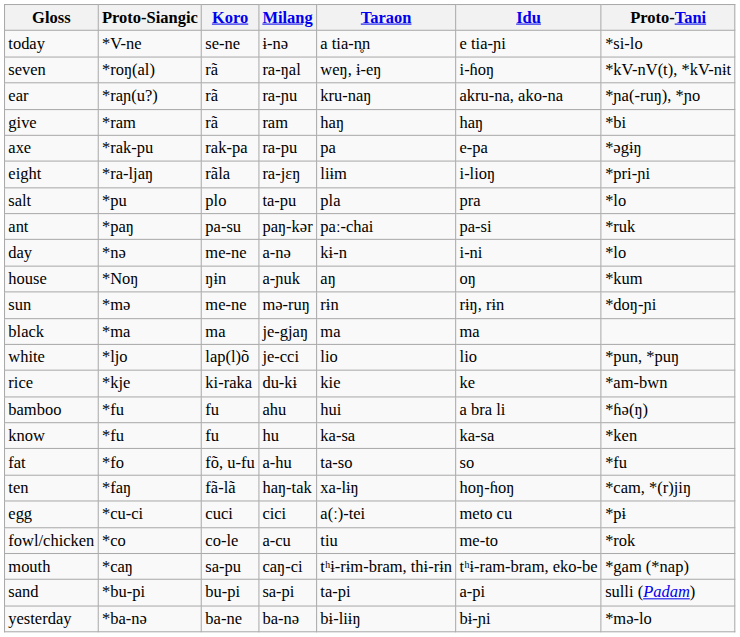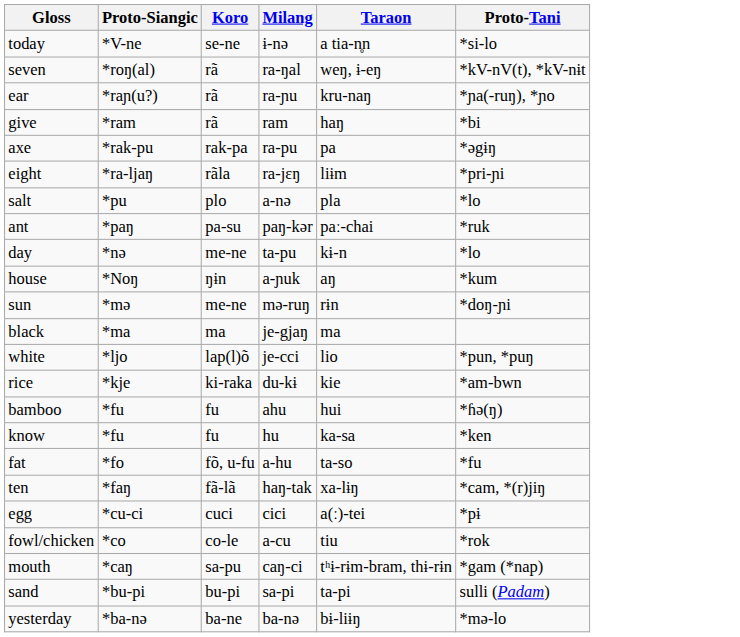 <table class="wikitable sortable">
 <tr>
 <th>Gloss</th>
 <th>Proto-Siangic</th>
 <th><a href='#'>Koro</a></th>
 <th><a href='#'>Milang</a></th>
 <th><a href='#'>Taraon</a></th>
-<th><a href='#'>Idu</a></th>
 <th>Proto-<a href='#'>Tani</a></th>
 </tr>
 <tr>
 <td>today</td>
 <td>*V-ne</td>
 <td>se-ne</td>
 <td>ɨ-nə</td>
 <td>a tia-n̥n</td>
-<td>e tia-ɲi</td>
 <td>*si-lo</td>
 </tr>
 <tr>
 <td>seven</td>
 <td>*roŋ(al)</td>
 <td>rã</td>
 <td>ra-ŋal</td>
 <td>weŋ, ɨ-eŋ</td>
-<td>i-ɦoŋ</td>
 <td>*kV-nV(t), *kV-nɨt</td>
 </tr>
 <tr>
 <td>ear</td>
 <td>*raɲ(u?)</td>
 <td>rã</td>
 <td>ra-ɲu</td>
 <td>kru-naŋ</td>
-<td>akru-na, ako-na</td>
 <td>*ɲa(-ruŋ), *ɲo</td>
 </tr>
 <tr>
 <td>give</td>
 <td>*ram</td>
 <td>rã</td>
 <td>ram</td>
-<td>haŋ</td>
 <td>haŋ</td>
 <td>*bi</td>
 </tr>
 <tr>
 <td>axe</td>
 <td>*rak-pu</td>
 <td>rak-pa</td>
 <td>ra-pu</td>
 <td>pa</td>
-<td>e-pa</td>
 <td>*əgɨŋ</td>
 </tr>
 <tr>
 <td>eight</td>
 <td>*ra-ljaŋ</td>
 <td>rãla</td>
 <td>ra-jɛŋ</td>
 <td>liɨm</td>
-<td>i-lioŋ</td>
 <td>*pri-ɲi</td>
 </tr>
 <tr>
 <td>salt</td>
 <td>*pu</td>
 <td>plo</td>
-<td>ta-pu</td>
+<td>a-nə</td>
 <td>pla</td>
-<td>pra</td>
 <td>*lo</td>
 </tr>
 <tr>
 <td>ant</td>
 <td>*paŋ</td>
 <td>pa-su</td>
 <td>paŋ-kər</td>
 <td>paː-chai</td>
-<td>pa-si</td>
 <td>*ruk</td>
 </tr>
 <tr>
 <td>day</td>
 <td>*nə</td>
 <td>me-ne</td>
-<td>a-nə</td>
+<td>ta-pu</td>
 <td>kɨ-n</td>
-<td>i-ni</td>
 <td>*lo</td>
 </tr>
 <tr>
 <td>house</td>
 <td>*Noŋ</td>
 <td>ŋɨn</td>
 <td>a-ɲuk</td>
 <td>aŋ</td>
-<td>oŋ</td>
 <td>*kum</td>
 </tr>
 <tr>
 <td>sun</td>
 <td>*mə</td>
 <td>me-ne</td>
 <td>mə-ruŋ</td>
 <td>rɨn</td>
-<td>rɨŋ, rɨn</td>
 <td>*doŋ-ɲi</td>
 </tr>
 <tr>
 <td>black</td>
 <td>*ma</td>
 <td>ma</td>
 <td>je-gjaŋ</td>
-<td>ma</td>
 <td>ma</td>
 <td></td>
 </tr>
 <tr>
 <td>white</td>
 <td>*ljo</td>
 <td>lap(l)õ</td>
 <td>je-cci</td>
 <td>lio</td>
-<td>lio</td>
 <td>*pun, *puŋ</td>
 </tr>
 <tr>
 <td>rice</td>
 <td>*kje</td>
 <td>ki-raka</td>
 <td>du-kɨ</td>
 <td>kie</td>
-<td>ke</td>
 <td>*am-bwn</td>
 </tr>
 <tr>
 <td>bamboo</td>
 <td>*fu</td>
 <td>fu</td>
 <td>ahu</td>
 <td>hui</td>
-<td>a bra li</td>
 <td>*ɦə(ŋ)</td>
 </tr>
 <tr>
 <td>know</td>
 <td>*fu</td>
 <td>fu</td>
 <td>hu</td>
-<td>ka-sa</td>
 <td>ka-sa</td>
 <td>*ken</td>
 </tr>
 <tr>
 <td>fat</td>
 <td>*fo</td>
 <td>fõ, u-fu</td>
 <td>a-hu</td>
 <td>ta-so</td>
-<td>so</td>
 <td>*fu</td>
 </tr>
 <tr>
 <td>ten</td>
 <td>*faŋ</td>
 <td>fã-lã</td>
 <td>haŋ-tak</td>
 <td>xa-lɨŋ</td>
-<td>hoŋ-ɦoŋ</td>
 <td>*cam, *(r)jiŋ</td>
 </tr>
 <tr>
 <td>egg</td>
 <td>*cu-ci</td>
 <td>cuci</td>
 <td>cici</td>
 <td>a(ː)-tei</td>
-<td>meto cu</td>
 <td>*pɨ</td>
 </tr>
 <tr>
 <td>fowl/chicken</td>
 <td>*co</td>
 <td>co-le</td>
 <td>a-cu</td>
 <td>tiu</td>
-<td>me-to</td>
 <td>*rok</td>
 </tr>
 <tr>
 <td>mouth</td>
 <td>*caŋ</td>
 <td>sa-pu</td>
 <td>caŋ-ci</td>
 <td>tʰɨ-rɨm-bram, thɨ-rɨn</td>
-<td>tʰɨ-ram-bram, eko-be</td>
 <td>*gam (*nap)</td>
 </tr>
 <tr>
 <td>sand</td>
 <td>*bu-pi</td>
 <td>bu-pi</td>
 <td>sa-pi</td>
 <td>ta-pi</td>
-<td>a-pi</td>
 <td>sulli (<em><a href='#'>Padam</a></em>)</td>
 </tr>
 <tr>
 <td>yesterday</td>
 <td>*ba-nə</td>
 <td>ba-ne</td>
 <td>ba-nə</td>
 <td>bɨ-liɨŋ</td>
-<td>bɨ-ɲi</td>
 <td>*mə-lo</td>
 </tr>
 </table>
